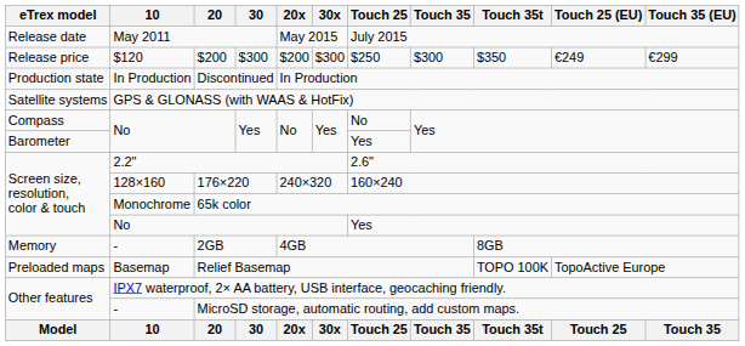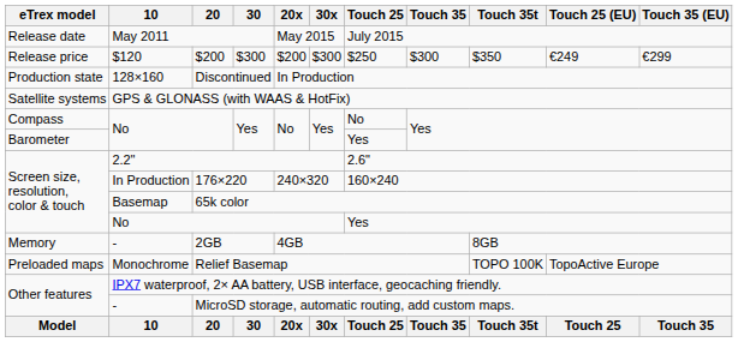 <table class="wikitable">
 <tr>
 <th>eTrex model</th>
 <th>10</th>
 <th>20</th>
 <th>30</th>
 <th>20x</th>
 <th>30x</th>
 <th>Touch 25</th>
 <th>Touch 35</th>
 <th>Touch 35t</th>
 <th>Touch 25 (EU)</th>
 <th>Touch 35 (EU)</th>
 </tr>
 <tr>
 <td>Release date</td>
 <td colspan="3">May 2011</td>
 <td colspan="2">May 2015</td>
 <td colspan="5">July 2015</td>
 </tr>
 <tr>
 <td>Release price</td>
 <td>$120</td>
 <td>$200</td>
 <td>$300</td>
 <td>$200</td>
 <td>$300</td>
 <td>$250</td>
 <td>$300</td>
 <td>$350</td>
 <td>€249</td>
 <td>€299</td>
 </tr>
 <tr>
 <td>Production state</td>
-<td>In Production</td>
+<td>128×160</td>
 <td colspan="2">Discontinued</td>
 <td colspan="7">In Production</td>
 </tr>
 <tr>
 <td>Satellite systems</td>
 <td colspan="10">GPS & GLONASS (with WAAS & HotFix)</td>
 </tr>
 <tr>
 <td>Compass</td>
 <td colspan="2" rowspan="2">No</td>
 <td rowspan="2">Yes</td>
 <td rowspan="2">No</td>
 <td rowspan="2">Yes</td>
 <td>No</td>
 <td colspan="4" rowspan="2">Yes</td>
 </tr>
 <tr>
 <td>Barometer</td>
 <td>Yes</td>
 </tr>
 <tr>
 <td rowspan="4">Screen size,<br>resolution,<br>color & touch</td>
 <td colspan="5">2.2"</td>
 <td colspan="5">2.6"</td>
 </tr>
 <tr>
-<td>128×160</td>
+<td>In Production</td>
 <td colspan="2">176×220</td>
 <td colspan="2">240×320</td>
 <td colspan="5">160×240</td>
 </tr>
 <tr>
-<td>Monochrome</td>
+<td colspan="1">Basemap</td>
 <td colspan="9">65k color</td>
 </tr>
 <tr>
 <td colspan="5">No</td>
 <td colspan="5">Yes</td>
 </tr>
 <tr>
 <td>Memory</td>
 <td>-</td>
 <td colspan="2">2GB</td>
 <td colspan="4">4GB</td>
 <td colspan="3">8GB</td>
 </tr>
 <tr>
 <td>Preloaded maps</td>
-<td colspan="1">Basemap</td>
+<td>Monochrome</td>
 <td colspan="6">Relief Basemap</td>
 <td>TOPO 100K</td>
 <td colspan="2">TopoActive Europe</td>
 </tr>
 <tr>
 <td rowspan="2">Other features</td>
 <td colspan="10"><a href='#'>IPX7</a> waterproof, 2× AA battery, USB interface, geocaching friendly.</td>
 </tr>
 <tr>
 <td>-</td>
 <td colspan="9">MicroSD storage, automatic routing, add custom maps.</td>
 </tr>
 <tr>
 <th>Model</th>
 <th>10</th>
 <th>20</th>
 <th>30</th>
 <th>20x</th>
 <th>30x</th>
 <th>Touch 25</th>
 <th>Touch 35</th>
 <th>Touch 35t</th>
 <th>Touch 25</th>
 <th>Touch 35</th>
 </tr>
 </table>
